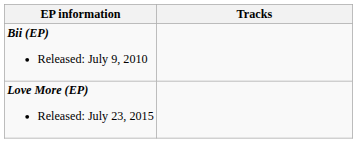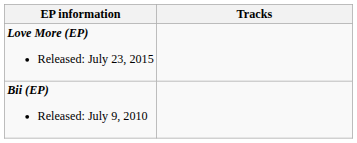 <table class="wikitable">
 <tr>
 <th align="left">EP information</th>
 <th align="left" width="250px">Tracks</th>
 </tr>
 <tr>
+<td align="left"><strong><em>Love More (EP)</em></strong><br><ul><li>Released: July 23, 2015</li></ul></td>
+<td style="font-size: 85%;"></td>
+</tr>
+<tr>
 <td align="left"><strong><em>Bii (EP)</em></strong><br><ul><li>Released: July 9, 2010</li></ul></td>
 <td style="font-size: 85%;"></td>
 </tr>
-<tr>
-<td align="left"><strong><em>Love More (EP)</em></strong><br><ul><li>Released: July 23, 2015</li></ul></td>
-<td style="font-size: 85%;"></td>
-</tr>
 </table>
